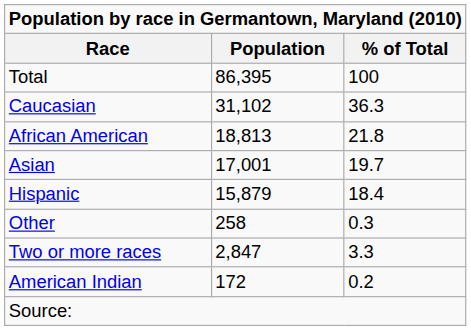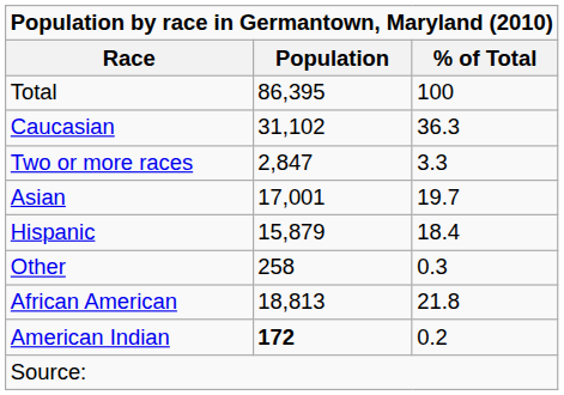 <table class="wikitable sortable">
 <tr>
 <td colspan="3" style="text-align:center;"><strong>Population by race in Germantown, Maryland (2010)</strong></td>
 </tr>
 <tr>
 <th>Race</th>
 <th>Population</th>
 <th>% of Total</th>
 </tr>
 <tr>
 <td>Total</td>
 <td>86,395</td>
 <td>100</td>
 </tr>
 <tr>
 <td><a href='#'>Caucasian</a></td>
 <td>31,102</td>
 <td>36.3</td>
 </tr>
 <tr>
-<td><a href='#'>African American</a></td>
-<td>18,813</td>
-<td>21.8</td>
+<td><a href='#'>Two or more races</a></td>
+<td>2,847</td>
+<td>3.3</td>
 </tr>
 <tr>
 <td><a href='#'>Asian</a></td>
 <td>17,001</td>
 <td>19.7</td>
 </tr>
 <tr>
 <td><a href='#'>Hispanic</a></td>
 <td>15,879</td>
 <td>18.4</td>
 </tr>
 <tr>
 <td><a href='#'>Other</a></td>
 <td>258</td>
 <td>0.3</td>
 </tr>
 <tr>
-<td><a href='#'>Two or more races</a></td>
-<td>2,847</td>
-<td>3.3</td>
+<td><a href='#'>African American</a></td>
+<td>18,813</td>
+<td>21.8</td>
 </tr>
 <tr>
 <td><a href='#'>American Indian</a></td>
-<td>172</td>
+<td><strong>172</strong></td>
 <td>0.2</td>
 </tr>
 <tr>
 <td colspan="3">Source:</td>
 </tr>
 </table>
